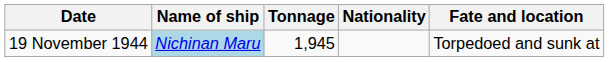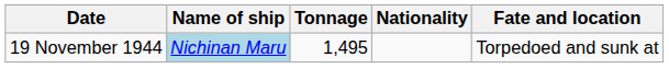 <table class="wikitable" style="margin: 1em auto 1em auto;"|->
 <tr>
 <th>Date</th>
 <th>Name of ship</th>
 <th>Tonnage</th>
 <th>Nationality</th>
 <th>Fate and location</th>
 </tr>
 <tr>
 <td align="right">19 November 1944</td>
 <td align="left" style="background: lightblue;"><a href='#'><em>Nichinan Maru</em></a></td>
-<td align="right">1,945</td>
+<td align="right">1,495</td>
 <td align="left"></td>
 <td align="left">Torpedoed and sunk at </td>
 </tr>
 </table>
